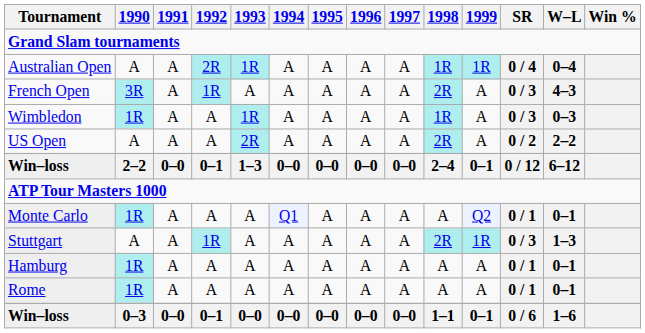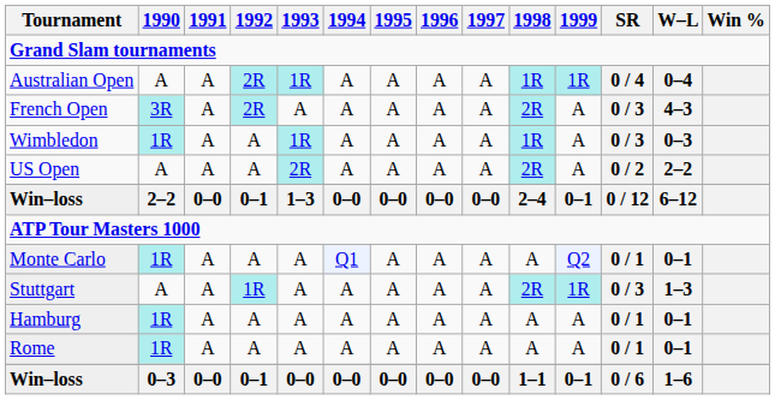 <table class=wikitable style=text-align:center>
 <tr>
 <th>Tournament</th>
 <th><a href='#'>1990</a></th>
 <th><a href='#'>1991</a></th>
 <th><a href='#'>1992</a></th>
 <th><a href='#'>1993</a></th>
 <th><a href='#'>1994</a></th>
 <th><a href='#'>1995</a></th>
 <th><a href='#'>1996</a></th>
 <th><a href='#'>1997</a></th>
 <th><a href='#'>1998</a></th>
 <th><a href='#'>1999</a></th>
 <th>SR</th>
 <th>W–L</th>
 <th>Win %</th>
 </tr>
 <tr>
 <td colspan=25 style=text-align:left><a href='#'><strong>Grand Slam tournaments</strong></a></td>
 </tr>
 <tr>
 <td align=left><a href='#'>Australian Open</a></td>
 <td>A</td>
 <td>A</td>
 <td style=background:#afeeee><a href='#'>2R</a></td>
 <td style=background:#afeeee><a href='#'>1R</a></td>
 <td>A</td>
 <td>A</td>
 <td>A</td>
 <td>A</td>
 <td style=background:#afeeee><a href='#'>1R</a></td>
 <td style=background:#afeeee><a href='#'>1R</a></td>
 <th>0 / 4</th>
 <th>0–4</th>
 <th></th>
 </tr>
 <tr>
 <td align=left><a href='#'>French Open</a></td>
 <td style=background:#afeeee><a href='#'>3R</a></td>
 <td>A</td>
-<td style=background:#afeeee><a href='#'>1R</a></td>
+<td style=background:#afeeee><a href='#'>2R</a></td>
 <td>A</td>
 <td>A</td>
 <td>A</td>
 <td>A</td>
 <td>A</td>
 <td style=background:#afeeee><a href='#'>2R</a></td>
 <td>A</td>
 <th>0 / 3</th>
 <th>4–3</th>
 <th></th>
 </tr>
 <tr>
 <td align=left><a href='#'>Wimbledon</a></td>
 <td style=background:#afeeee><a href='#'>1R</a></td>
 <td>A</td>
 <td>A</td>
 <td style=background:#afeeee><a href='#'>1R</a></td>
 <td>A</td>
 <td>A</td>
 <td>A</td>
 <td>A</td>
 <td style=background:#afeeee><a href='#'>1R</a></td>
 <td>A</td>
 <th>0 / 3</th>
 <th>0–3</th>
 <th></th>
 </tr>
 <tr>
 <td align=left><a href='#'>US Open</a></td>
 <td>A</td>
 <td>A</td>
 <td>A</td>
 <td style=background:#afeeee><a href='#'>2R</a></td>
 <td>A</td>
 <td>A</td>
 <td>A</td>
 <td>A</td>
 <td style=background:#afeeee><a href='#'>2R</a></td>
 <td>A</td>
 <th>0 / 2</th>
 <th>2–2</th>
 <th></th>
 </tr>
 <tr>
 </tr>
 <tr style=font-weight:bold;background:#efefef>
 <td style=text-align:left>Win–loss</td>
 <th>2–2</th>
 <th>0–0</th>
 <th>0–1</th>
 <th>1–3</th>
 <th>0–0</th>
 <th>0–0</th>
 <th>0–0</th>
 <th>0–0</th>
 <th>2–4</th>
 <th>0–1</th>
 <th>0 / 12</th>
 <th>6–12</th>
 <th></th>
 </tr>
 <tr>
 <td colspan=25 style=text-align:left><strong><a href='#'>ATP Tour Masters 1000</a></strong></td>
 </tr>
 <tr>
 <td bgcolor=efefef align=left><a href='#'>Monte Carlo</a></td>
 <td bgcolor=afeeee><a href='#'>1R</a></td>
 <td>A</td>
 <td>A</td>
 <td>A</td>
 <td bgcolor=ecf2ff><a href='#'>Q1</a></td>
 <td>A</td>
 <td>A</td>
 <td>A</td>
 <td>A</td>
 <td bgcolor=ecf2ff><a href='#'>Q2</a></td>
 <th>0 / 1</th>
 <th>0–1</th>
 <th></th>
 </tr>
 <tr>
 <td bgcolor=efefef align=left><a href='#'>Stuttgart</a></td>
 <td>A</td>
 <td>A</td>
 <td bgcolor=afeeee><a href='#'>1R</a></td>
 <td>A</td>
 <td>A</td>
 <td>A</td>
 <td>A</td>
 <td>A</td>
 <td bgcolor=afeeee><a href='#'>2R</a></td>
 <td bgcolor=afeeee><a href='#'>1R</a></td>
 <th>0 / 3</th>
 <th>1–3</th>
 <th></th>
 </tr>
 <tr>
 <td bgcolor=efefef align=left><a href='#'>Hamburg</a></td>
 <td bgcolor=afeeee><a href='#'>1R</a></td>
 <td>A</td>
 <td>A</td>
 <td>A</td>
 <td>A</td>
 <td>A</td>
 <td>A</td>
 <td>A</td>
 <td>A</td>
 <td>A</td>
 <th>0 / 1</th>
 <th>0–1</th>
 <th></th>
 </tr>
 <tr>
 <td bgcolor=efefef align=left><a href='#'>Rome</a></td>
 <td bgcolor=afeeee><a href='#'>1R</a></td>
 <td>A</td>
 <td>A</td>
 <td>A</td>
 <td>A</td>
 <td>A</td>
 <td>A</td>
 <td>A</td>
 <td>A</td>
 <td>A</td>
 <th>0 / 1</th>
 <th>0–1</th>
 <th></th>
 </tr>
 <tr>
 </tr>
 <tr style=font-weight:bold;background:#efefef>
 <td style=text-align:left>Win–loss</td>
 <th>0–3</th>
 <th>0–0</th>
 <th>0–1</th>
 <th>0–0</th>
 <th>0–0</th>
 <th>0–0</th>
 <th>0–0</th>
 <th>0–0</th>
 <th>1–1</th>
 <th>0–1</th>
 <th>0 / 6</th>
 <th>1–6</th>
 <th></th>
 </tr>
 </table>
